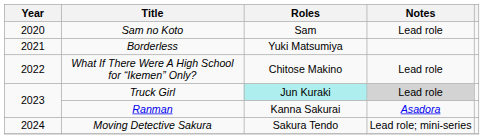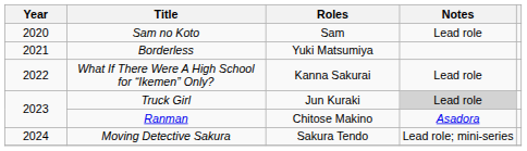 <table class="wikitable" style="text-align:center; font-size:0.9em;">
 <tr>
 <th width="70">Year</th>
 <th width="240">Title</th>
 <th width="160">Roles</th>
 <th>Notes</th>
 <th></th>
 </tr>
 <tr>
 <td>2020</td>
 <td><em>Sam no Koto</em></td>
 <td>Sam</td>
 <td>Lead role</td>
 <td></td>
 </tr>
 <tr>
 <td>2021</td>
 <td><em>Borderless</em></td>
 <td>Yuki Matsumiya</td>
 <td></td>
 <td></td>
 </tr>
 <tr>
 <td>2022</td>
 <td><em>What If There Were A High School for “Ikemen” Only?</em></td>
-<td>Chitose Makino</td>
+<td>Kanna Sakurai</td>
 <td>Lead role</td>
 <td></td>
 </tr>
 <tr>
 <td rowspan=2>2023</td>
 <td><em>Truck Girl</em></td>
-<td style="background: paleturquoise;">Jun Kuraki</td>
+<td>Jun Kuraki</td>
 <td style="background: lightgrey;">Lead role</td>
 <td></td>
 </tr>
 <tr>
 <td><em><a href='#'>Ranman</a></em></td>
-<td>Kanna Sakurai</td>
+<td>Chitose Makino</td>
 <td><em><a href='#'>Asadora</a></em></td>
 <td></td>
 </tr>
 <tr>
 <td>2024</td>
 <td><em>Moving Detective Sakura</em></td>
 <td>Sakura Tendo</td>
 <td>Lead role; mini-series</td>
 <td></td>
 </tr>
 <tr>
 </tr>
 </table>
